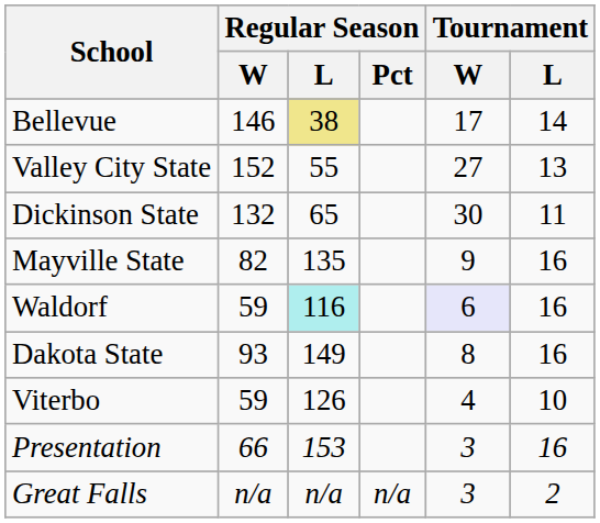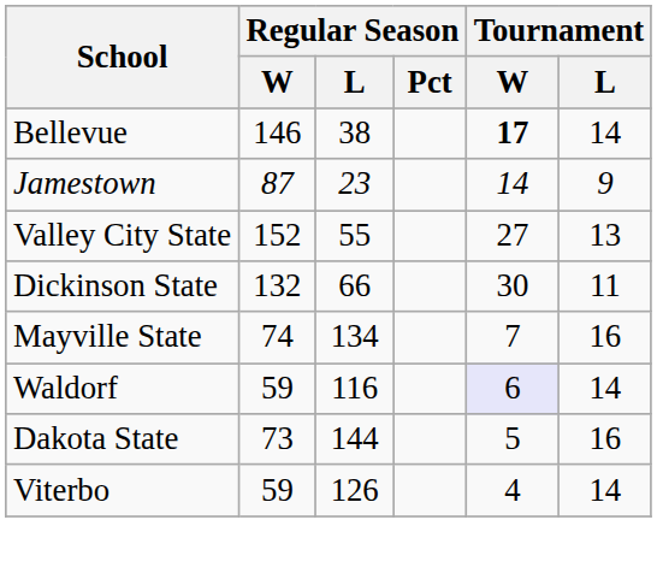 <table class="wikitable sortable" style="text-align:center">
 <tr>
 <th rowspan=2>School</th>
 <th colspan=3>Regular Season</th>
 <th colspan=2>Tournament</th>
 </tr>
 <tr>
 <th>W</th>
 <th>L</th>
 <th>Pct</th>
 <th>W</th>
 <th>L</th>
 </tr>
 <tr>
 <td style="text-align:left">Bellevue</td>
 <td>146</td>
-<td style="background: khaki;">38</td>
+<td>38</td>
 <td></td>
-<td>17</td>
+<td><strong>17</strong></td>
 <td>14</td>
+</tr>
+<tr style="font-style: italic;">
+<td style="text-align:left">Jamestown</td>
+<td>87</td>
+<td>23</td>
+<td></td>
+<td>14</td>
+<td>9</td>
 </tr>
 <tr>
 <td style="text-align:left">Valley City State</td>
 <td>152</td>
 <td>55</td>
 <td></td>
 <td>27</td>
 <td>13</td>
 </tr>
 <tr>
 <td style="text-align:left">Dickinson State</td>
 <td>132</td>
-<td>65</td>
+<td>66</td>
 <td></td>
 <td>30</td>
 <td>11</td>
 </tr>
 <tr>
 <td style="text-align:left">Mayville State</td>
-<td>82</td>
-<td>135</td>
+<td>74</td>
+<td>134</td>
 <td></td>
-<td>9</td>
+<td>7</td>
 <td>16</td>
 </tr>
 <tr>
 <td style="text-align:left">Waldorf</td>
 <td>59</td>
-<td style="background: paleturquoise;">116</td>
+<td>116</td>
 <td></td>
 <td style="background: lavender;">6</td>
-<td>16</td>
+<td>14</td>
 </tr>
 <tr>
 <td style="text-align:left">Dakota State</td>
-<td>93</td>
-<td>149</td>
+<td>73</td>
+<td>144</td>
 <td></td>
-<td>8</td>
+<td>5</td>
 <td>16</td>
 </tr>
 <tr>
 <td style="text-align:left">Viterbo</td>
 <td>59</td>
 <td>126</td>
 <td></td>
 <td>4</td>
-<td>10</td>
-</tr>
-<tr style="font-style: italic;">
-<td style="text-align:left">Presentation</td>
-<td>66</td>
-<td>153</td>
-<td></td>
-<td>3</td>
-<td>16</td>
-</tr>
-<tr style="font-style: italic;">
-<td style="text-align:left">Great Falls</td>
-<td>n/a</td>
-<td>n/a</td>
-<td>n/a</td>
-<td>3</td>
-<td>2</td>
+<td>14</td>
 </tr>
 </table>
